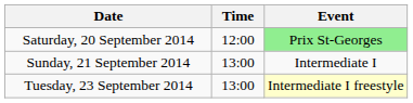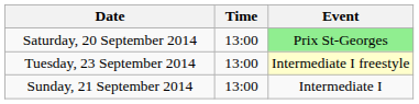 <table class = "wikitable" style="text-align:center;">
 <tr>
 <th width=220>Date</th>
 <th width=50>Time</th>
 <th width=150>Event</th>
 </tr>
 <tr>
 <td>Saturday, 20 September 2014</td>
-<td>12:00</td>
+<td>13:00</td>
 <td style="background: lightgreen;">Prix St-Georges</td>
+</tr>
+<tr>
+<td>Tuesday, 23 September 2014</td>
+<td>13:00</td>
+<td bgcolor=ffffcc>Intermediate I freestyle</td>
 </tr>
 <tr>
 <td>Sunday, 21 September 2014</td>
 <td>13:00</td>
 <td>Intermediate I</td>
 </tr>
-<tr>
-<td>Tuesday, 23 September 2014</td>
-<td>13:00</td>
-<td bgcolor=ffffcc>Intermediate I freestyle</td>
-</tr>
 </table>
